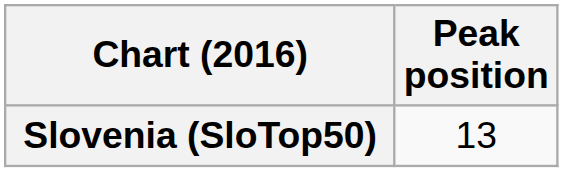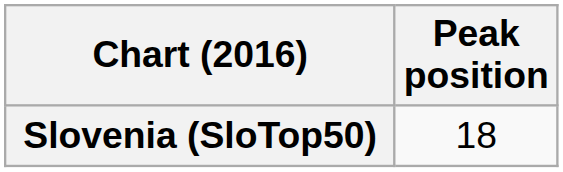 <table class="wikitable sortable plainrowheaders" style="text-align:center">
 <tr>
 <th scope="col" width=160>Chart (2016)</th>
 <th scope="col">Peak<br> position</th>
 </tr>
 <tr>
 <th scope="row">Slovenia (SloTop50)</th>
-<td>13</td>
+<td>18</td>
 </tr>
 </table>
